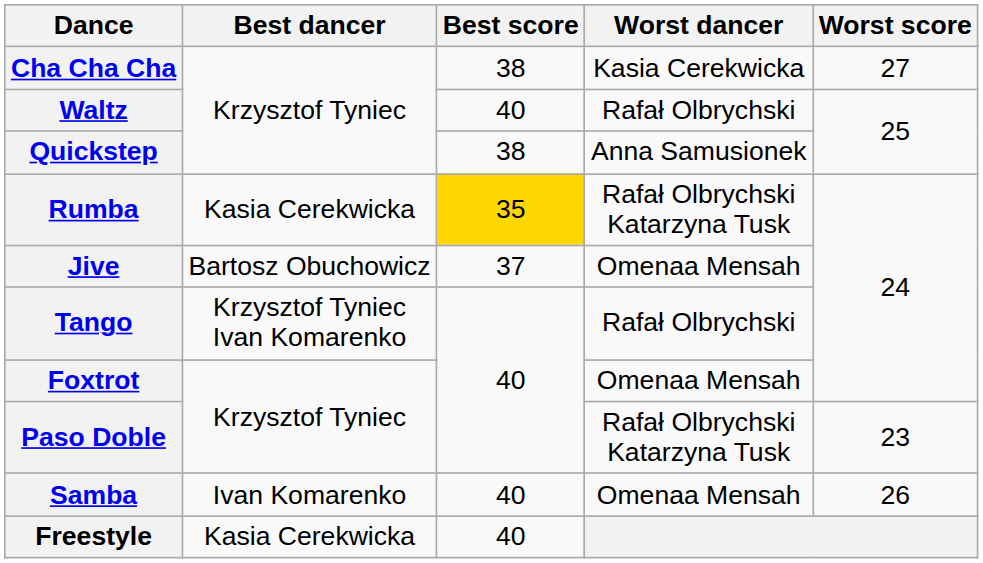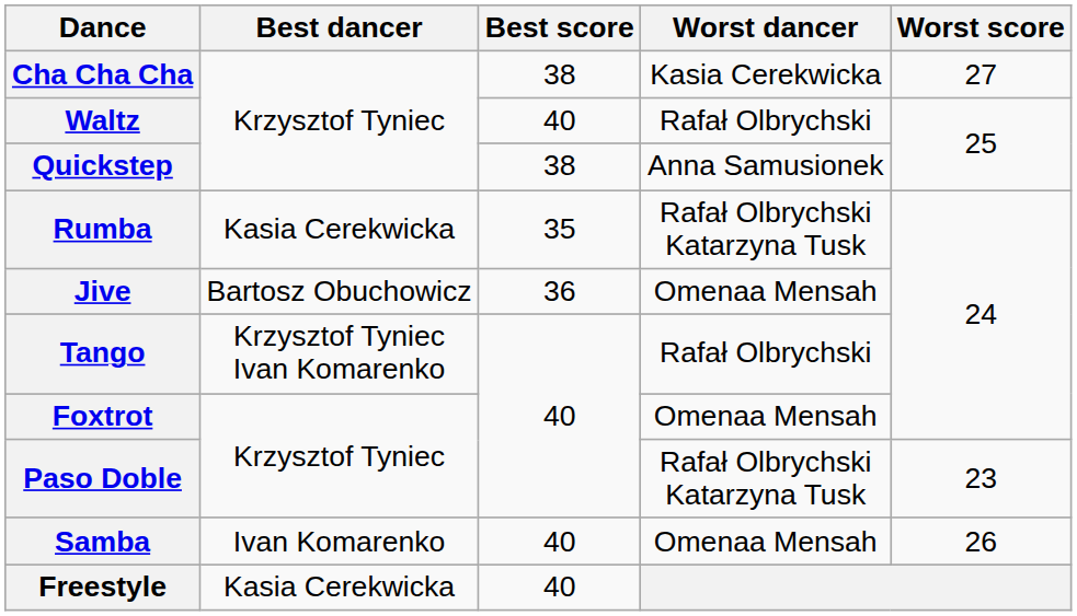 <table class="wikitable sortable" style="text-align:center;">
 <tr>
 <th>Dance</th>
 <th class="sortable">Best dancer</th>
 <th>Best score</th>
 <th class="sortable">Worst dancer</th>
 <th>Worst score</th>
 </tr>
 <tr>
 <th><a href='#'>Cha Cha Cha</a></th>
 <td rowspan="3">Krzysztof Tyniec</td>
 <td>38</td>
 <td>Kasia Cerekwicka</td>
 <td>27</td>
 </tr>
 <tr>
 <th><a href='#'>Waltz</a></th>
 <td>40</td>
 <td>Rafał Olbrychski</td>
 <td rowspan="2">25</td>
 </tr>
 <tr>
 <th><a href='#'>Quickstep</a></th>
 <td>38</td>
 <td>Anna Samusionek</td>
 </tr>
 <tr>
 <th><a href='#'>Rumba</a></th>
 <td>Kasia Cerekwicka</td>
-<td style="background: gold;">35</td>
+<td>35</td>
 <td>Rafał Olbrychski<br>Katarzyna Tusk</td>
 <td rowspan="4">24</td>
 </tr>
 <tr>
 <th><a href='#'>Jive</a></th>
 <td>Bartosz Obuchowicz</td>
-<td>37</td>
+<td>36</td>
 <td>Omenaa Mensah</td>
 </tr>
 <tr>
 <th><a href='#'>Tango</a></th>
 <td>Krzysztof Tyniec<br>Ivan Komarenko</td>
 <td rowspan="3">40</td>
 <td>Rafał Olbrychski</td>
 </tr>
 <tr>
 <th><a href='#'>Foxtrot</a></th>
 <td rowspan="2">Krzysztof Tyniec</td>
 <td>Omenaa Mensah</td>
 </tr>
 <tr>
 <th><a href='#'>Paso Doble</a></th>
 <td>Rafał Olbrychski<br>Katarzyna Tusk</td>
 <td>23</td>
 </tr>
 <tr>
 <th><a href='#'>Samba</a></th>
 <td>Ivan Komarenko</td>
 <td>40</td>
 <td>Omenaa Mensah</td>
 <td>26</td>
 </tr>
 <tr>
 <th>Freestyle</th>
 <td>Kasia Cerekwicka</td>
 <td>40</td>
 <th colspan="2"></th>
 </tr>
 </table>
